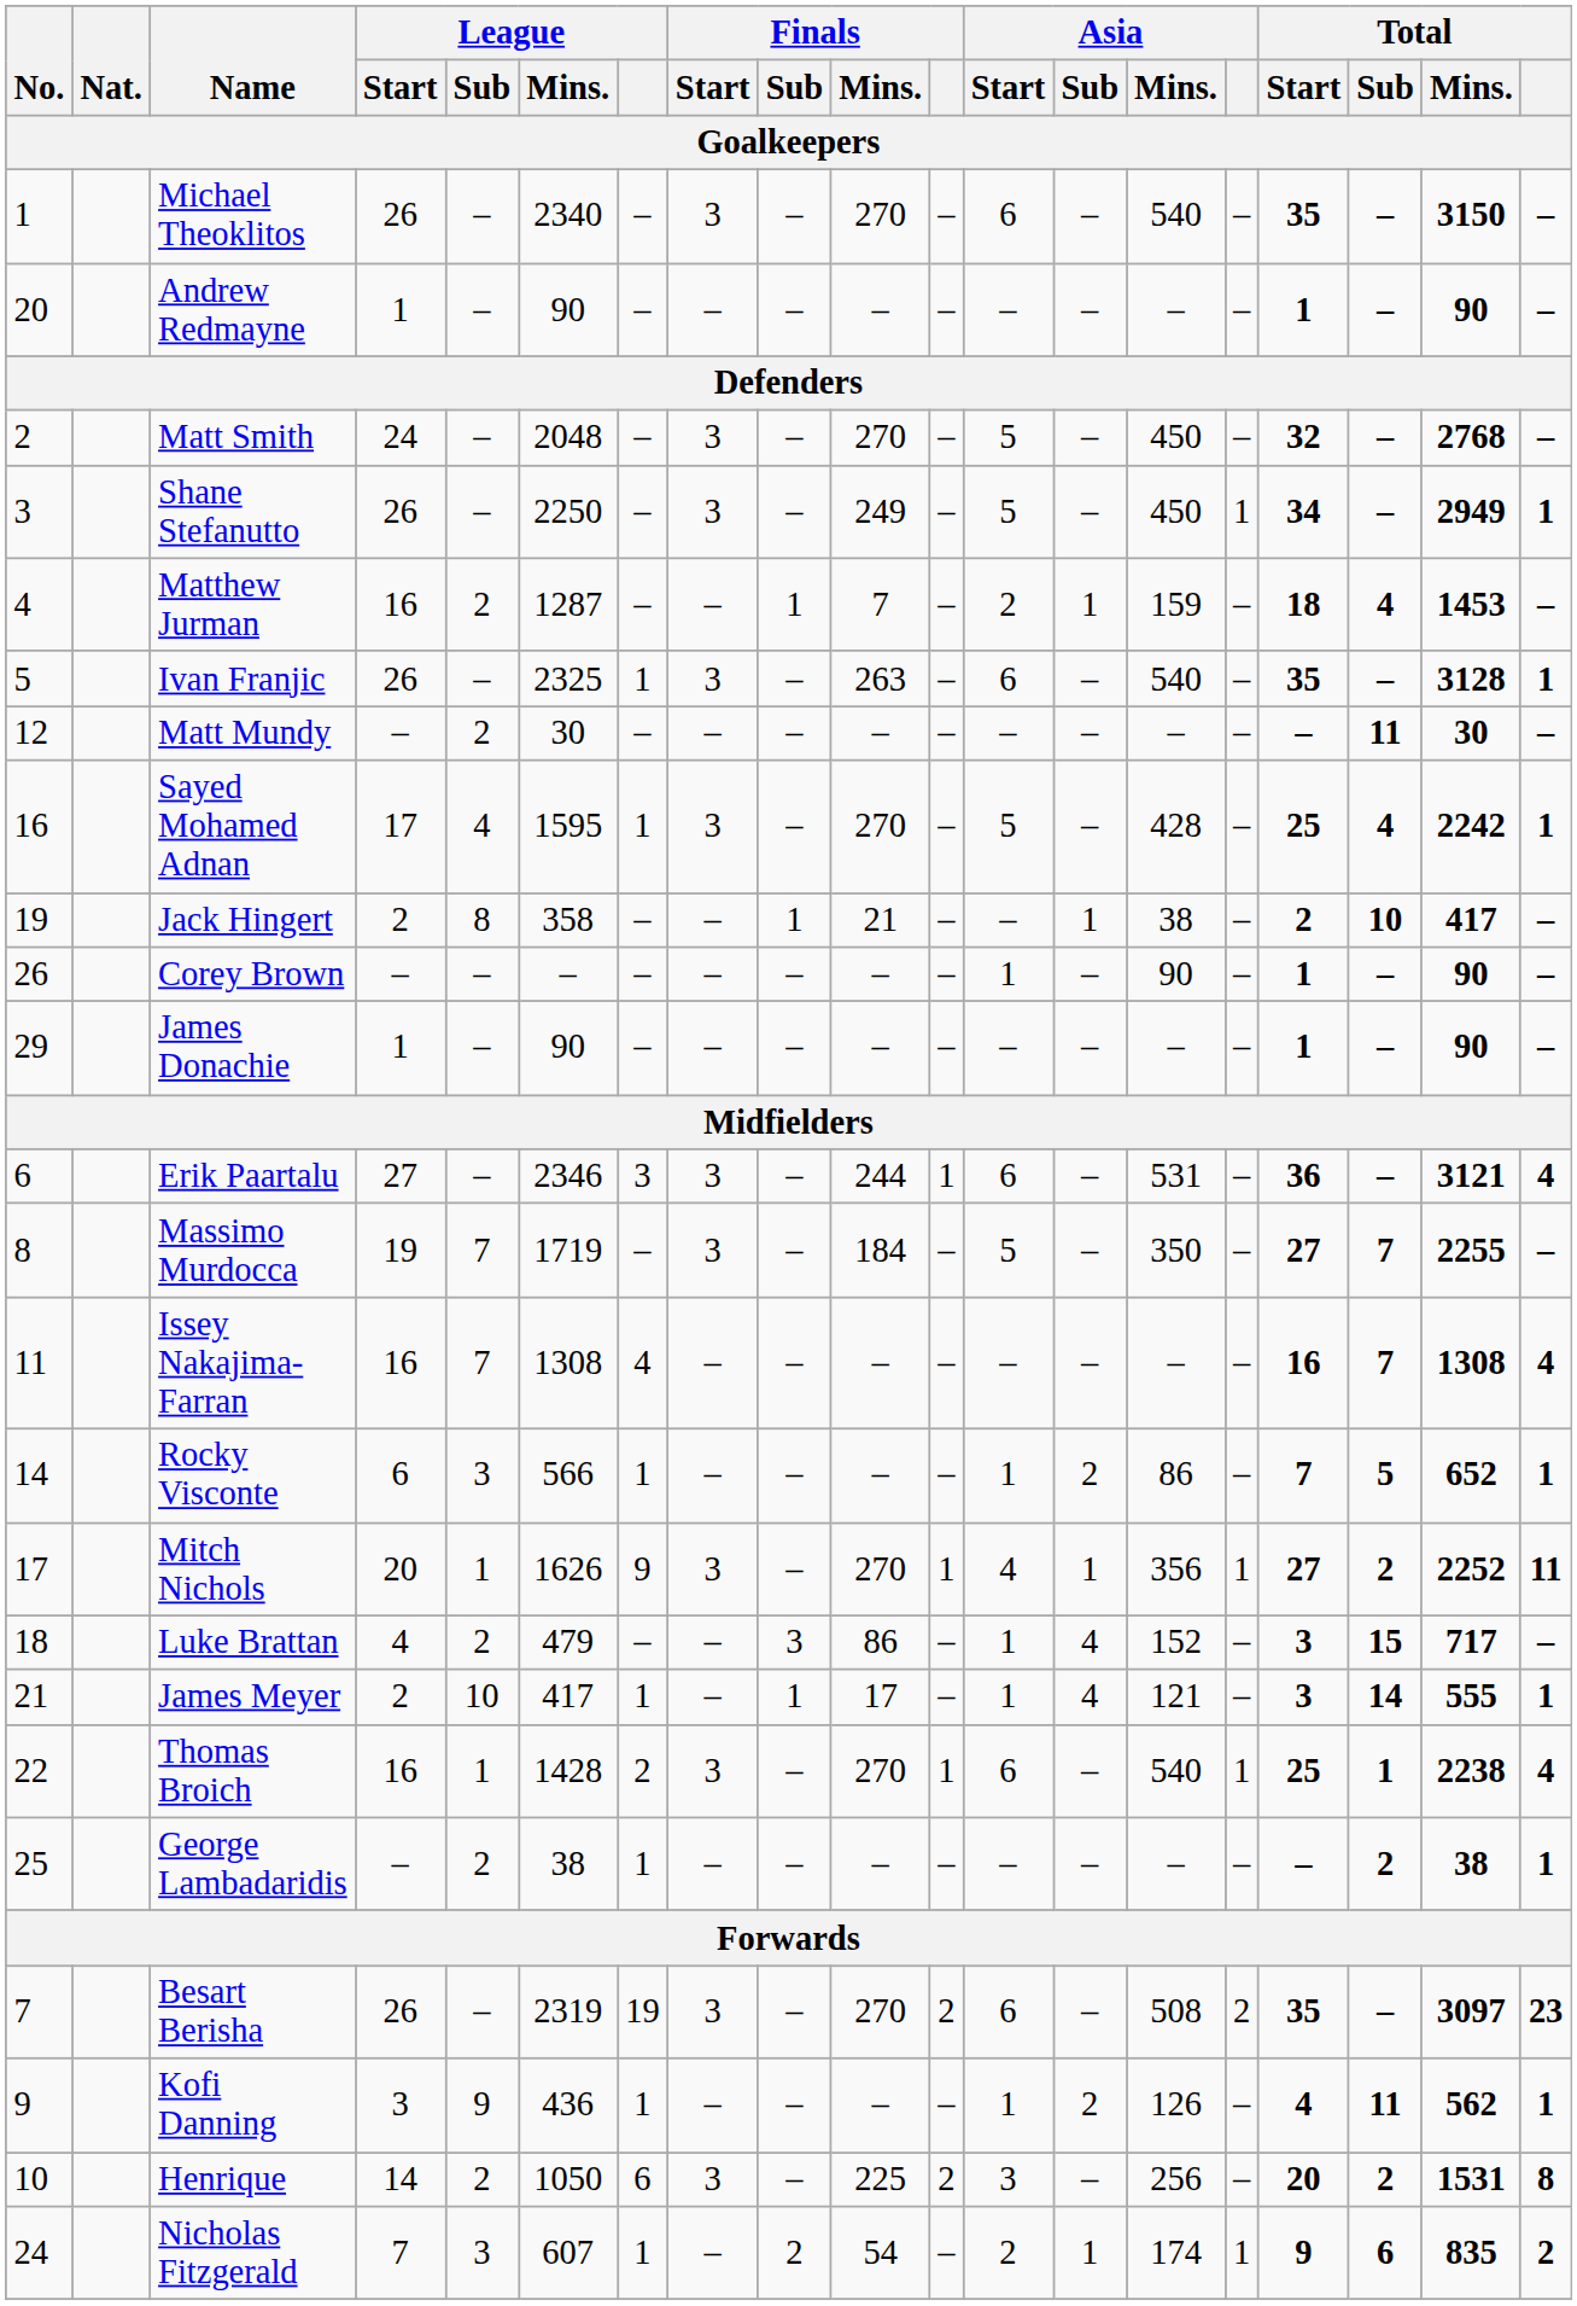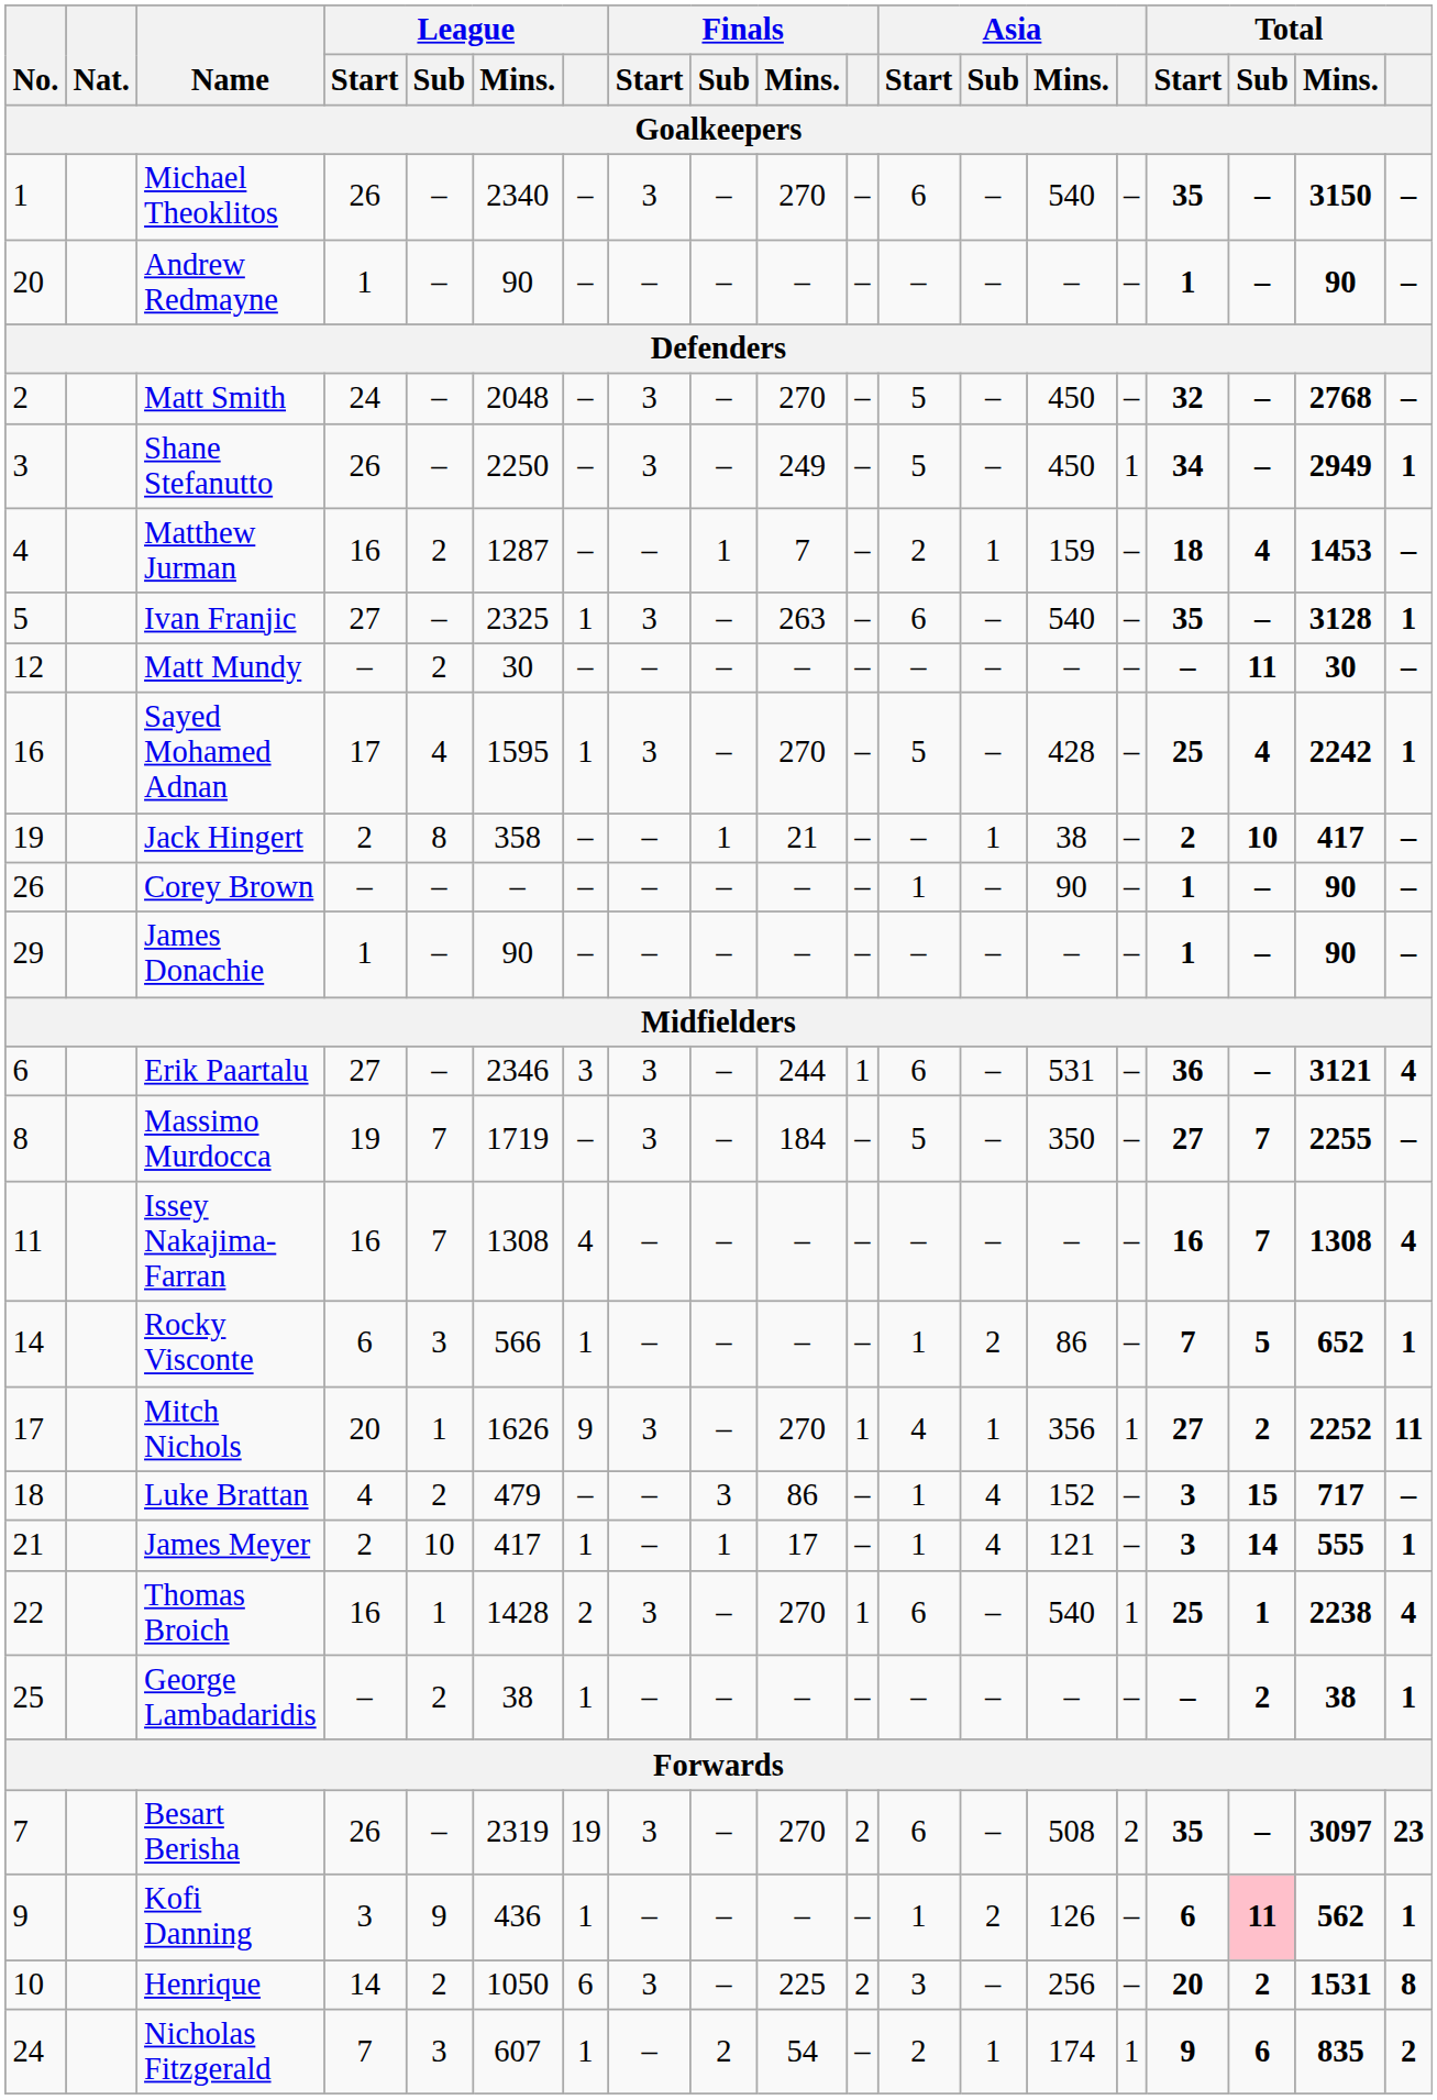 <table class="wikitable" style="text-align:center">
 <tr>
 <th rowspan="2" style="vertical-align:bottom;">No.</th>
 <th rowspan="2" style="vertical-align:bottom;">Nat.</th>
 <th rowspan="2" style="vertical-align:bottom;">Name</th>
 <th colspan="4" style="width:85px;"><a href='#'>League</a></th>
 <th colspan="4" style="width:85px;"><a href='#'>Finals</a></th>
 <th colspan="4" style="width:85px;"><a href='#'>Asia</a></th>
 <th colspan="4" style="width:85px;">Total</th>
 </tr>
 <tr>
 <th>Start</th>
 <th>Sub</th>
 <th>Mins.</th>
 <th> </th>
 <th>Start</th>
 <th>Sub</th>
 <th>Mins.</th>
 <th> </th>
 <th>Start</th>
 <th>Sub</th>
 <th>Mins.</th>
 <th> </th>
 <th>Start</th>
 <th>Sub</th>
 <th>Mins.</th>
 <th> </th>
 </tr>
 <tr>
 <th colspan=19>Goalkeepers</th>
 </tr>
 <tr>
 <td align="left">1</td>
 <td align="left"></td>
 <td align="left"><a href='#'>Michael Theoklitos</a></td>
 <td>26</td>
 <td>–</td>
 <td>2340</td>
 <td>–</td>
 <td>3</td>
 <td>–</td>
 <td>270</td>
 <td>–</td>
 <td>6</td>
 <td>–</td>
 <td>540</td>
 <td>–</td>
 <td><strong>35</strong></td>
 <td><strong>–</strong></td>
 <td><strong>3150</strong></td>
 <td><strong>–</strong></td>
 </tr>
 <tr>
 <td align="left">20</td>
 <td align="left"></td>
 <td align="left"><a href='#'>Andrew Redmayne</a></td>
 <td>1</td>
 <td>–</td>
 <td>90</td>
 <td>–</td>
 <td>–</td>
 <td>–</td>
 <td>–</td>
 <td>–</td>
 <td>–</td>
 <td>–</td>
 <td>–</td>
 <td>–</td>
 <td><strong>1</strong></td>
 <td><strong>–</strong></td>
 <td><strong>90</strong></td>
 <td><strong>–</strong></td>
 </tr>
 <tr>
 <th colspan=19>Defenders</th>
 </tr>
 <tr>
 <td align="left">2</td>
 <td align="left"></td>
 <td align="left"><a href='#'>Matt Smith</a></td>
 <td>24</td>
 <td>–</td>
 <td>2048</td>
 <td>–</td>
 <td>3</td>
 <td>–</td>
 <td>270</td>
 <td>–</td>
 <td>5</td>
 <td>–</td>
 <td>450</td>
 <td>–</td>
 <td><strong>32</strong></td>
 <td><strong>–</strong></td>
 <td><strong>2768</strong></td>
 <td><strong>–</strong></td>
 </tr>
 <tr>
 <td align="left">3</td>
 <td align="left"></td>
 <td align="left"><a href='#'>Shane Stefanutto</a></td>
 <td>26</td>
 <td>–</td>
 <td>2250</td>
 <td>–</td>
 <td>3</td>
 <td>–</td>
 <td>249</td>
 <td>–</td>
 <td>5</td>
 <td>–</td>
 <td>450</td>
 <td>1</td>
 <td><strong>34</strong></td>
 <td><strong>–</strong></td>
 <td><strong>2949</strong></td>
 <td><strong>1</strong></td>
 </tr>
 <tr>
 <td align="left">4</td>
 <td align="left"></td>
 <td align="left"><a href='#'>Matthew Jurman</a></td>
 <td>16</td>
 <td>2</td>
 <td>1287</td>
 <td>–</td>
 <td>–</td>
 <td>1</td>
 <td>7</td>
 <td>–</td>
 <td>2</td>
 <td>1</td>
 <td>159</td>
 <td>–</td>
 <td><strong>18</strong></td>
 <td><strong>4</strong></td>
 <td><strong>1453</strong></td>
 <td><strong>–</strong></td>
 </tr>
 <tr>
 <td align="left">5</td>
 <td align="left"></td>
 <td align="left"><a href='#'>Ivan Franjic</a></td>
-<td>26</td>
+<td>27</td>
 <td>–</td>
 <td>2325</td>
 <td>1</td>
 <td>3</td>
 <td>–</td>
 <td>263</td>
 <td>–</td>
 <td>6</td>
 <td>–</td>
 <td>540</td>
 <td>–</td>
 <td><strong>35</strong></td>
 <td><strong>–</strong></td>
 <td><strong>3128</strong></td>
 <td><strong>1</strong></td>
 </tr>
 <tr>
 <td align="left">12</td>
 <td align="left"></td>
 <td align="left"><a href='#'>Matt Mundy</a></td>
 <td>–</td>
 <td>2</td>
 <td>30</td>
 <td>–</td>
 <td>–</td>
 <td>–</td>
 <td>–</td>
 <td>–</td>
 <td>–</td>
 <td>–</td>
 <td>–</td>
 <td>–</td>
 <td><strong>–</strong></td>
 <td><strong>11</strong></td>
 <td><strong>30</strong></td>
 <td><strong>– </strong></td>
 </tr>
 <tr>
 <td align="left">16</td>
 <td align="left"></td>
 <td align="left"><a href='#'>Sayed Mohamed Adnan</a></td>
 <td>17</td>
 <td>4</td>
 <td>1595</td>
 <td>1</td>
 <td>3</td>
 <td>–</td>
 <td>270</td>
 <td>–</td>
 <td>5</td>
 <td>–</td>
 <td>428</td>
 <td>–</td>
 <td><strong>25</strong></td>
 <td><strong>4</strong></td>
 <td><strong>2242</strong></td>
 <td><strong>1</strong></td>
 </tr>
 <tr>
 <td align="left">19</td>
 <td align="left"></td>
 <td align="left"><a href='#'>Jack Hingert</a></td>
 <td>2</td>
 <td>8</td>
 <td>358</td>
 <td>–</td>
 <td>–</td>
 <td>1</td>
 <td>21</td>
 <td>–</td>
 <td>–</td>
 <td>1</td>
 <td>38</td>
 <td>–</td>
 <td><strong>2</strong></td>
 <td><strong>10</strong></td>
 <td><strong>417</strong></td>
 <td><strong>–</strong></td>
 </tr>
 <tr>
 <td align="left">26</td>
 <td align="left"></td>
 <td align="left"><a href='#'>Corey Brown</a></td>
 <td>–</td>
 <td>–</td>
 <td>–</td>
 <td>–</td>
 <td>–</td>
 <td>–</td>
 <td>–</td>
 <td>–</td>
 <td>1</td>
 <td>–</td>
 <td>90</td>
 <td>–</td>
 <td><strong>1</strong></td>
 <td><strong>–</strong></td>
 <td><strong>90</strong></td>
 <td><strong>–</strong></td>
 </tr>
 <tr>
 <td align="left">29</td>
 <td align="left"></td>
 <td align="left"><a href='#'>James Donachie</a></td>
 <td>1</td>
 <td>–</td>
 <td>90</td>
 <td>–</td>
 <td>–</td>
 <td>–</td>
 <td>–</td>
 <td>–</td>
 <td>–</td>
 <td>–</td>
 <td>–</td>
 <td>–</td>
 <td><strong>1</strong></td>
 <td><strong>–</strong></td>
 <td><strong>90</strong></td>
 <td><strong>–</strong></td>
 </tr>
 <tr>
 <th colspan=19>Midfielders</th>
 </tr>
 <tr>
 <td align="left">6</td>
 <td align="left"></td>
 <td align="left"><a href='#'>Erik Paartalu</a></td>
 <td>27</td>
 <td>–</td>
 <td>2346</td>
 <td>3</td>
 <td>3</td>
 <td>–</td>
 <td>244</td>
 <td>1</td>
 <td>6</td>
 <td>–</td>
 <td>531</td>
 <td>–</td>
 <td><strong>36</strong></td>
 <td><strong>–</strong></td>
 <td><strong>3121</strong></td>
 <td><strong>4</strong></td>
 </tr>
 <tr>
 <td align="left">8</td>
 <td align="left"></td>
 <td align="left"><a href='#'>Massimo Murdocca</a></td>
 <td>19</td>
 <td>7</td>
 <td>1719</td>
 <td>–</td>
 <td>3</td>
 <td>–</td>
 <td>184</td>
 <td>–</td>
 <td>5</td>
 <td>–</td>
 <td>350</td>
 <td>–</td>
 <td><strong>27</strong></td>
 <td><strong>7</strong></td>
 <td><strong>2255</strong></td>
 <td><strong>–</strong></td>
 </tr>
 <tr>
 <td align="left">11</td>
 <td align="left"></td>
 <td align="left"><a href='#'>Issey Nakajima-Farran</a></td>
 <td>16</td>
 <td>7</td>
 <td>1308</td>
 <td>4</td>
 <td>–</td>
 <td>–</td>
 <td>–</td>
 <td>–</td>
 <td>–</td>
 <td>–</td>
 <td>–</td>
 <td>–</td>
 <td><strong>16</strong></td>
 <td><strong>7</strong></td>
 <td><strong>1308</strong></td>
 <td><strong>4</strong></td>
 </tr>
 <tr>
 <td align="left">14</td>
 <td align="left"></td>
 <td align="left"><a href='#'>Rocky Visconte</a></td>
 <td>6</td>
 <td>3</td>
 <td>566</td>
 <td>1</td>
 <td>–</td>
 <td>–</td>
 <td>–</td>
 <td>–</td>
 <td>1</td>
 <td>2</td>
 <td>86</td>
 <td>–</td>
 <td><strong>7</strong></td>
 <td><strong>5</strong></td>
 <td><strong>652</strong></td>
 <td><strong>1</strong></td>
 </tr>
 <tr>
 <td align="left">17</td>
 <td align="left"></td>
 <td align="left"><a href='#'>Mitch Nichols</a></td>
 <td>20</td>
 <td>1</td>
 <td>1626</td>
 <td>9</td>
 <td>3</td>
 <td>–</td>
 <td>270</td>
 <td>1</td>
 <td>4</td>
 <td>1</td>
 <td>356</td>
 <td>1</td>
 <td><strong>27</strong></td>
 <td><strong>2</strong></td>
 <td><strong>2252</strong></td>
 <td><strong>11</strong></td>
 </tr>
 <tr>
 <td align="left">18</td>
 <td align="left"></td>
 <td align="left"><a href='#'>Luke Brattan</a></td>
 <td>4</td>
 <td>2</td>
 <td>479</td>
 <td>–</td>
 <td>–</td>
 <td>3</td>
 <td>86</td>
 <td>–</td>
 <td>1</td>
 <td>4</td>
 <td>152</td>
 <td>–</td>
 <td><strong>3</strong></td>
 <td><strong>15</strong></td>
 <td><strong>717</strong></td>
 <td><strong>–</strong></td>
 </tr>
 <tr>
 <td align="left">21</td>
 <td align="left"></td>
 <td align="left"><a href='#'>James Meyer</a></td>
 <td>2</td>
 <td>10</td>
 <td>417</td>
 <td>1</td>
 <td>–</td>
 <td>1</td>
 <td>17</td>
 <td>–</td>
 <td>1</td>
 <td>4</td>
 <td>121</td>
 <td>–</td>
 <td><strong>3</strong></td>
 <td><strong>14</strong></td>
 <td><strong>555</strong></td>
 <td><strong>1</strong></td>
 </tr>
 <tr>
 <td align="left">22</td>
 <td align="left"></td>
 <td align="left"><a href='#'>Thomas Broich</a></td>
 <td>16</td>
 <td>1</td>
 <td>1428</td>
 <td>2</td>
 <td>3</td>
 <td>–</td>
 <td>270</td>
 <td>1</td>
 <td>6</td>
 <td>–</td>
 <td>540</td>
 <td>1</td>
 <td><strong>25</strong></td>
 <td><strong>1</strong></td>
 <td><strong>2238</strong></td>
 <td><strong>4</strong></td>
 </tr>
 <tr>
 <td align="left">25</td>
 <td align="left"></td>
 <td align="left"><a href='#'>George Lambadaridis</a></td>
 <td>–</td>
 <td>2</td>
 <td>38</td>
 <td>1</td>
 <td>–</td>
 <td>–</td>
 <td>–</td>
 <td>–</td>
 <td>–</td>
 <td>–</td>
 <td>–</td>
 <td>–</td>
 <td><strong>–</strong></td>
 <td><strong>2</strong></td>
 <td><strong>38</strong></td>
 <td><strong>1</strong></td>
 </tr>
 <tr>
 <th colspan=19>Forwards</th>
 </tr>
 <tr>
 <td align="left">7</td>
 <td align="left"></td>
 <td align="left"><a href='#'>Besart Berisha</a></td>
 <td>26</td>
 <td>–</td>
 <td>2319</td>
 <td>19</td>
 <td>3</td>
 <td>–</td>
 <td>270</td>
 <td>2</td>
 <td>6</td>
 <td>–</td>
 <td>508</td>
 <td>2</td>
 <td><strong>35</strong></td>
 <td><strong>–</strong></td>
 <td><strong>3097</strong></td>
 <td><strong>23</strong></td>
 </tr>
 <tr>
 <td align="left">9</td>
 <td align="left"></td>
 <td align="left"><a href='#'>Kofi Danning</a></td>
 <td>3</td>
 <td>9</td>
 <td>436</td>
 <td>1</td>
 <td>–</td>
 <td>–</td>
 <td>–</td>
 <td>–</td>
 <td>1</td>
 <td>2</td>
 <td>126</td>
 <td>–</td>
-<td><strong>4</strong></td>
-<td><strong>11</strong></td>
+<td><strong>6</strong></td>
+<td style="background: pink;"><strong>11</strong></td>
 <td><strong>562</strong></td>
 <td><strong>1</strong></td>
 </tr>
 <tr>
 <td align="left">10</td>
 <td align="left"></td>
 <td align="left"><a href='#'>Henrique</a></td>
 <td>14</td>
 <td>2</td>
 <td>1050</td>
 <td>6</td>
 <td>3</td>
 <td>–</td>
 <td>225</td>
 <td>2</td>
 <td>3</td>
 <td>–</td>
 <td>256</td>
 <td>–</td>
 <td><strong>20</strong></td>
 <td><strong>2</strong></td>
 <td><strong>1531</strong></td>
 <td><strong>8</strong></td>
 </tr>
 <tr>
 <td align="left">24</td>
 <td align="left"></td>
 <td align="left"><a href='#'>Nicholas Fitzgerald</a></td>
 <td>7</td>
 <td>3</td>
 <td>607</td>
 <td>1</td>
 <td>–</td>
 <td>2</td>
 <td>54</td>
 <td>–</td>
 <td>2</td>
 <td>1</td>
 <td>174</td>
 <td>1</td>
 <td><strong>9</strong></td>
 <td><strong>6</strong></td>
 <td><strong>835</strong></td>
 <td><strong>2</strong></td>
 </tr>
 </table>
